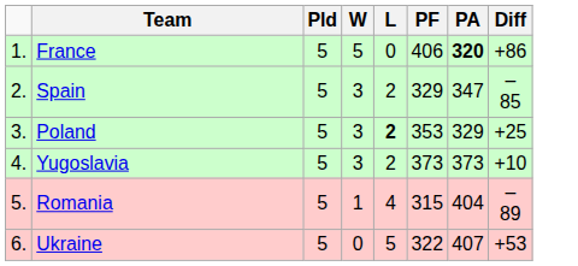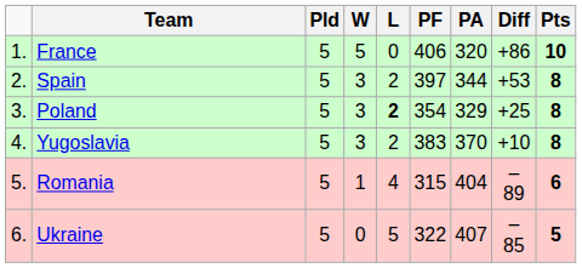 <table class=wikitable style="text-align:center">
 <tr>
 <td width=15></td>
 <th width=220>Team</th>
 <th width=20>Pld</th>
 <th width=20>W</th>
 <th width=20>L</th>
 <th width=20>PF</th>
 <th width=20>PA</th>
 <th width=30>Diff</th>
+<th width=20>Pts</th>
 </tr>
 <tr bgcolor=#ccffcc>
 <td>1.</td>
 <td align=left> <a href='#'>France</a></td>
 <td>5</td>
 <td>5</td>
 <td>0</td>
 <td>406</td>
-<td><strong>320</strong></td>
+<td>320</td>
 <td>+86</td>
+<td><strong>10</strong></td>
 </tr>
 <tr bgcolor=#ccffcc>
 <td>2.</td>
 <td align=left> <a href='#'>Spain</a></td>
 <td>5</td>
 <td>3</td>
 <td>2</td>
-<td>329</td>
-<td>347</td>
-<td>– 85</td>
+<td>397</td>
+<td>344</td>
+<td>+53</td>
+<td><strong>8</strong></td>
 </tr>
 <tr bgcolor=#ccffcc>
 <td>3.</td>
 <td align=left> <a href='#'>Poland</a></td>
 <td>5</td>
 <td>3</td>
 <td><strong>2</strong></td>
-<td>353</td>
+<td>354</td>
 <td>329</td>
 <td>+25</td>
+<td><strong>8</strong></td>
 </tr>
 <tr bgcolor=#ccffcc>
 <td>4.</td>
 <td align=left> <a href='#'>Yugoslavia</a></td>
 <td>5</td>
 <td>3</td>
 <td>2</td>
-<td>373</td>
-<td>373</td>
+<td>383</td>
+<td>370</td>
 <td>+10</td>
+<td><strong>8</strong></td>
 </tr>
 <tr bgcolor=#ffcccc>
 <td>5.</td>
 <td align=left> <a href='#'>Romania</a></td>
 <td>5</td>
 <td>1</td>
 <td>4</td>
 <td>315</td>
 <td>404</td>
 <td>– 89</td>
+<td><strong>6</strong></td>
 </tr>
 <tr bgcolor=#ffcccc>
 <td>6.</td>
 <td align=left> <a href='#'>Ukraine</a></td>
 <td>5</td>
 <td>0</td>
 <td>5</td>
 <td>322</td>
 <td>407</td>
-<td>+53</td>
+<td>– 85</td>
+<td><strong>5</strong></td>
 </tr>
 </table>
